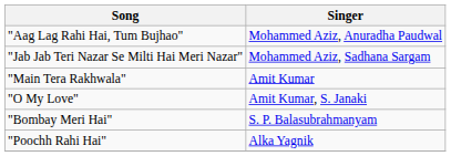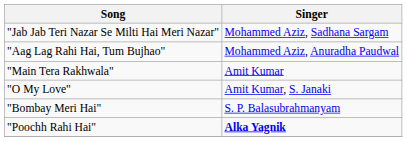 <table class="wikitable" style="font-size:97%;">
 <tr>
 <th>Song</th>
 <th>Singer</th>
 </tr>
 <tr>
+<td>"Jab Jab Teri Nazar Se Milti Hai Meri Nazar"</td>
+<td><a href='#'>Mohammed Aziz</a>, <a href='#'>Sadhana Sargam</a></td>
+</tr>
+<tr>
 <td>"Aag Lag Rahi Hai, Tum Bujhao"</td>
 <td><a href='#'>Mohammed Aziz</a>, <a href='#'>Anuradha Paudwal</a></td>
-</tr>
-<tr>
-<td>"Jab Jab Teri Nazar Se Milti Hai Meri Nazar"</td>
-<td><a href='#'>Mohammed Aziz</a>, <a href='#'>Sadhana Sargam</a></td>
 </tr>
 <tr>
 <td>"Main Tera Rakhwala"</td>
 <td><a href='#'>Amit Kumar</a></td>
 </tr>
 <tr>
 <td>"O My Love"</td>
 <td><a href='#'>Amit Kumar</a>, <a href='#'>S. Janaki</a></td>
 </tr>
 <tr>
 <td>"Bombay Meri Hai"</td>
 <td><a href='#'>S. P. Balasubrahmanyam</a></td>
 </tr>
 <tr>
 <td>"Poochh Rahi Hai"</td>
-<td><a href='#'>Alka Yagnik</a></td>
+<td><strong><a href='#'>Alka Yagnik</a></strong></td>
 </tr>
 <tr>
 </tr>
 </table>
